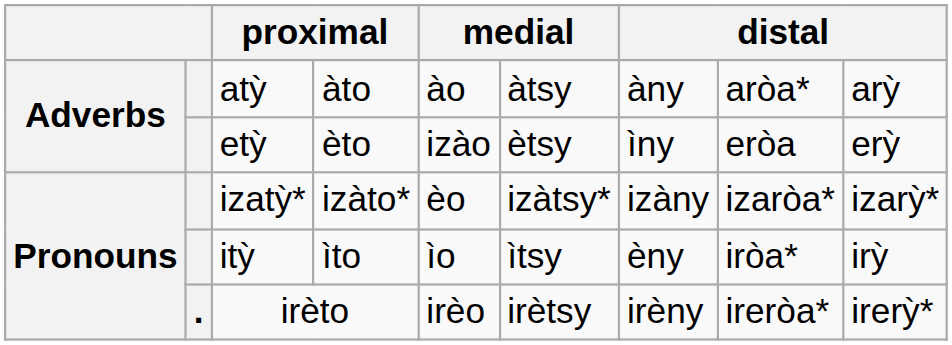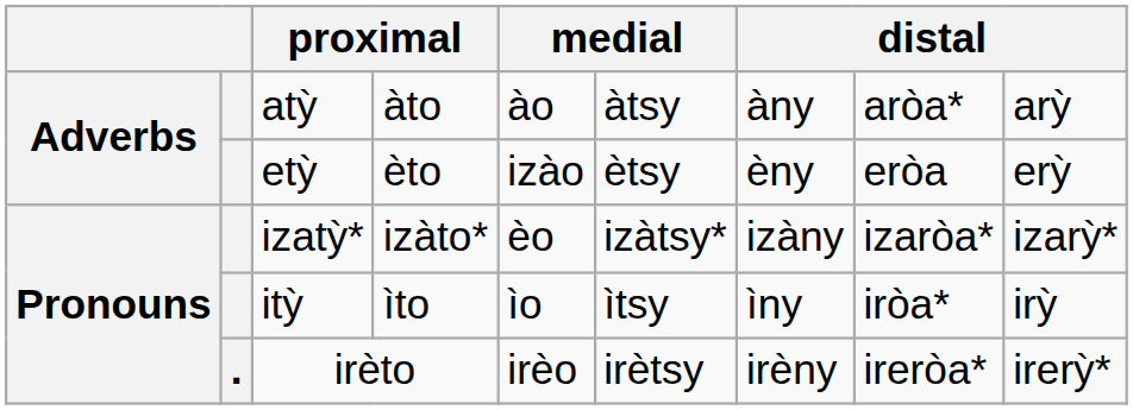 <table class=wikitable>
 <tr>
 <th colspan=2></th>
 <th colspan=2>proximal</th>
 <th colspan=2>medial</th>
 <th colspan=3>distal</th>
 </tr>
 <tr>
 <th rowspan=2>Adverbs<br></th>
 <th></th>
 <td>atỳ</td>
 <td>àto</td>
 <td>ào</td>
 <td>àtsy</td>
 <td>àny</td>
 <td>aròa*</td>
 <td>arỳ</td>
 </tr>
 <tr>
 <th></th>
 <td>etỳ</td>
 <td>èto</td>
 <td>izào</td>
 <td>ètsy</td>
-<td>ìny</td>
+<td>èny</td>
 <td>eròa</td>
 <td>erỳ</td>
 </tr>
 <tr>
 <th rowspan=3>Pronouns<br></th>
 <th></th>
 <td>izatỳ*</td>
 <td>izàto*</td>
 <td>èo</td>
 <td>izàtsy*</td>
 <td>izàny</td>
 <td>izaròa*</td>
 <td>izarỳ*</td>
 </tr>
 <tr>
 <th></th>
 <td>itỳ</td>
 <td>ìto</td>
 <td>ìo</td>
 <td>ìtsy</td>
-<td>èny</td>
+<td>ìny</td>
 <td>iròa*</td>
 <td>irỳ</td>
 </tr>
 <tr>
 <th>.</th>
 <td colspan="2" style="text-align:center;">irèto</td>
 <td>irèo</td>
 <td>irètsy</td>
 <td>irèny</td>
 <td>ireròa*</td>
 <td>irerỳ*</td>
 </tr>
 </table>
